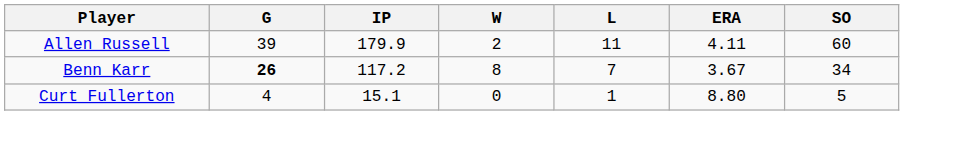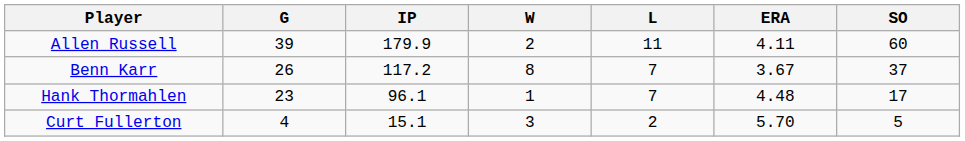 <table class="wikitable sortable">
 <tr>
 <th bgcolor="#DDDDFF" width="16%">Player</th>
 <th bgcolor="#DDDDFF" width="9%">G</th>
 <th bgcolor="#DDDDFF" width="9%">IP</th>
 <th bgcolor="#DDDDFF" width="9%">W</th>
 <th bgcolor="#DDDDFF" width="9%">L</th>
 <th bgcolor="#DDDDFF" width="9%">ERA</th>
 <th bgcolor="#DDDDFF" width="9%">SO</th>
 </tr>
 <tr align="center">
 <td><a href='#'>Allen Russell</a></td>
 <td>39</td>
 <td>179.9</td>
 <td>2</td>
 <td>11</td>
 <td>4.11</td>
 <td>60</td>
 </tr>
 <tr align="center">
 <td><a href='#'>Benn Karr</a></td>
-<td><strong>26</strong></td>
+<td>26</td>
 <td>117.2</td>
 <td>8</td>
 <td>7</td>
 <td>3.67</td>
-<td>34</td>
+<td>37</td>
+</tr>
+<tr align="center">
+<td><a href='#'>Hank Thormahlen</a></td>
+<td>23</td>
+<td>96.1</td>
+<td>1</td>
+<td>7</td>
+<td>4.48</td>
+<td>17</td>
 </tr>
 <tr align="center">
 <td><a href='#'>Curt Fullerton</a></td>
 <td>4</td>
 <td>15.1</td>
-<td>0</td>
-<td>1</td>
-<td>8.80</td>
+<td>3</td>
+<td>2</td>
+<td>5.70</td>
 <td>5</td>
 </tr>
 </table>
